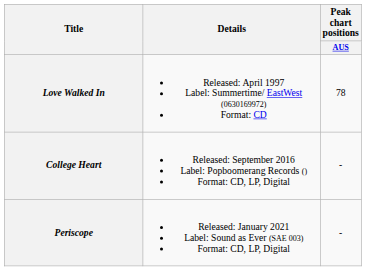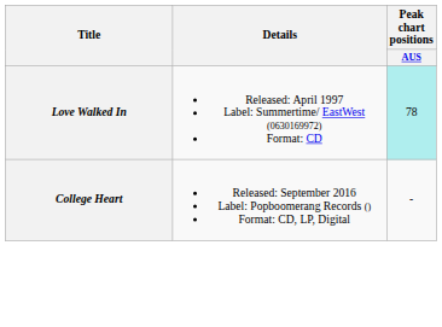 <table class="wikitable plainrowheaders" style="text-align:center;" border="1">
 <tr>
 <th scope="col" rowspan="2" style="width:14em;">Title</th>
 <th scope="col" rowspan="2" style="width:18em;">Details</th>
 <th scope="col" colspan="1">Peak chart positions</th>
 </tr>
 <tr>
 <th scope="col" style="width:3em;font-size:85%;"><a href='#'>AUS</a><br></th>
 </tr>
 <tr>
 <th scope="row"><em>Love Walked In</em></th>
 <td><br><ul><li>Released: April 1997</li><li>Label: Summertime/ <a href='#'>EastWest</a> <small>(0630169972)</small></li><li>Format: <a href='#'>CD</a></li></ul></td>
-<td align="center">78</td>
+<td align="center" style="background: paleturquoise;">78</td>
 </tr>
 <tr>
 <th scope="row"><em>College Heart</em></th>
 <td><br><ul><li>Released: September 2016</li><li>Label: Popboomerang Records <small>()</small></li><li>Format: CD, LP, Digital</li></ul></td>
 <td align="center">-</td>
 </tr>
-<tr>
-<th scope="row"><em>Periscope</em></th>
-<td><br><ul><li>Released: January 2021</li><li>Label: Sound as Ever <small>(SAE 003)</small></li><li>Format: CD, LP, Digital</li></ul></td>
-<td align="center">-</td>
-</tr>
 </table>
